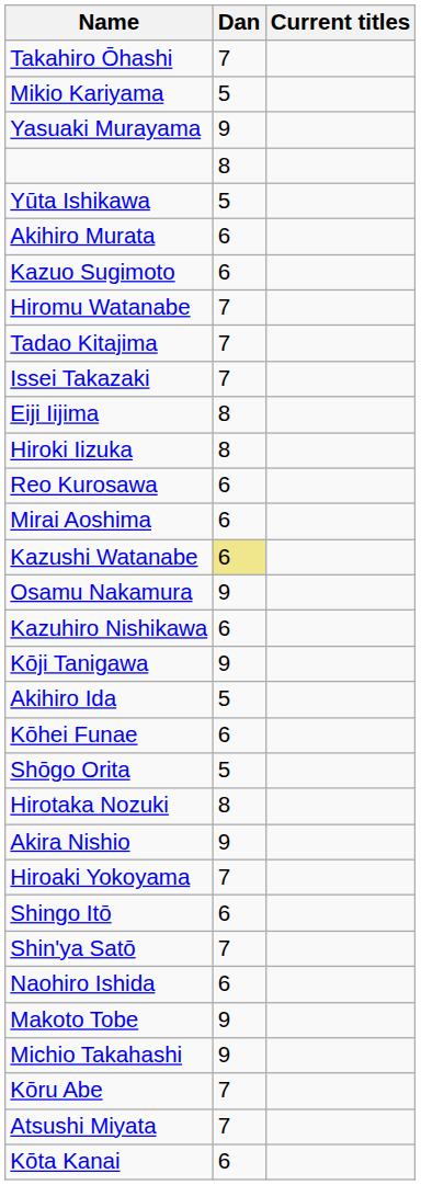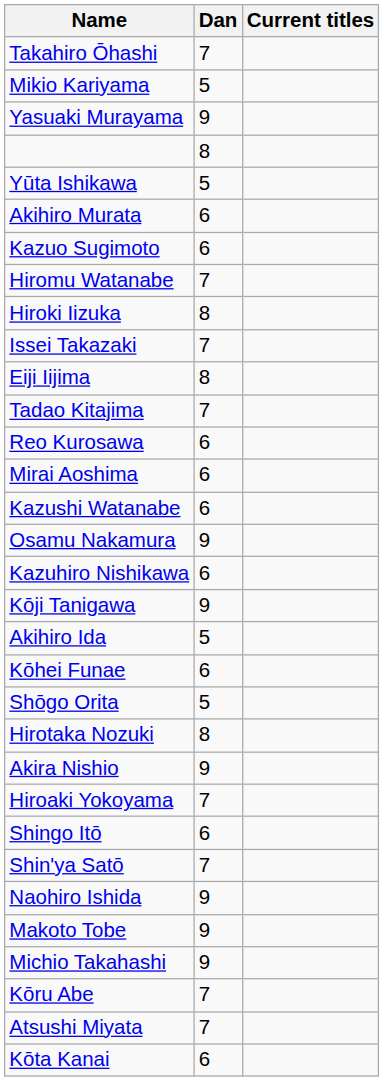 <table class='wikitable' style="margin-right: 1.1em">
 <tr>
 <th>Name</th>
 <th>Dan</th>
 <th>Current titles</th>
 </tr>
 <tr>
 <td><a href='#'>Takahiro Ōhashi</a></td>
 <td>7</td>
 <td></td>
 </tr>
 <tr>
 <td><a href='#'>Mikio Kariyama</a></td>
 <td>5</td>
 <td></td>
 </tr>
 <tr>
 <td><a href='#'>Yasuaki Murayama</a></td>
 <td>9</td>
 <td></td>
 </tr>
 <tr>
 <td></td>
 <td>8</td>
 <td></td>
 </tr>
 <tr>
 <td><a href='#'>Yūta Ishikawa</a></td>
 <td>5</td>
 <td></td>
 </tr>
 <tr>
 <td><a href='#'>Akihiro Murata</a></td>
 <td>6</td>
 <td></td>
 </tr>
 <tr>
 <td><a href='#'>Kazuo Sugimoto</a></td>
 <td>6</td>
 <td></td>
 </tr>
 <tr>
 <td><a href='#'>Hiromu Watanabe</a></td>
 <td>7</td>
 <td></td>
 </tr>
 <tr>
-<td><a href='#'>Tadao Kitajima</a></td>
-<td>7</td>
+<td><a href='#'>Hiroki Iizuka</a></td>
+<td>8</td>
 <td></td>
 </tr>
 <tr>
 <td><a href='#'>Issei Takazaki</a></td>
 <td>7</td>
 <td></td>
 </tr>
 <tr>
 <td><a href='#'>Eiji Iijima</a></td>
 <td>8</td>
 <td></td>
 </tr>
 <tr>
-<td><a href='#'>Hiroki Iizuka</a></td>
-<td>8</td>
+<td><a href='#'>Tadao Kitajima</a></td>
+<td>7</td>
 <td></td>
 </tr>
 <tr>
 <td><a href='#'>Reo Kurosawa</a></td>
 <td>6</td>
 <td></td>
 </tr>
 <tr>
 <td><a href='#'>Mirai Aoshima</a></td>
 <td>6</td>
 <td></td>
 </tr>
 <tr>
 <td><a href='#'>Kazushi Watanabe</a></td>
-<td style="background: khaki;">6</td>
+<td>6</td>
 <td></td>
 </tr>
 <tr>
 <td><a href='#'>Osamu Nakamura</a></td>
 <td>9</td>
 <td></td>
 </tr>
 <tr>
 <td><a href='#'>Kazuhiro Nishikawa</a></td>
 <td>6</td>
 <td></td>
 </tr>
 <tr>
 <td><a href='#'>Kōji Tanigawa</a></td>
 <td>9</td>
 <td></td>
 </tr>
 <tr>
 <td><a href='#'>Akihiro Ida</a></td>
 <td>5</td>
 <td></td>
 </tr>
 <tr>
 <td><a href='#'>Kōhei Funae</a></td>
 <td>6</td>
 <td></td>
 </tr>
 <tr>
 <td><a href='#'>Shōgo Orita</a></td>
 <td>5</td>
 <td></td>
 </tr>
 <tr>
 <td><a href='#'>Hirotaka Nozuki</a></td>
 <td>8</td>
 <td></td>
 </tr>
 <tr>
 <td><a href='#'>Akira Nishio</a></td>
 <td>9</td>
 </tr>
 <tr>
 <td><a href='#'>Hiroaki Yokoyama</a></td>
 <td>7</td>
 <td></td>
 </tr>
 <tr>
 <td><a href='#'>Shingo Itō</a></td>
 <td>6</td>
 <td></td>
 </tr>
 <tr>
 <td><a href='#'>Shin'ya Satō</a></td>
 <td>7</td>
 <td></td>
 </tr>
 <tr>
 <td><a href='#'>Naohiro Ishida</a></td>
-<td>6</td>
+<td>9</td>
 <td></td>
 </tr>
 <tr>
 <td><a href='#'>Makoto Tobe</a></td>
 <td>9</td>
 <td></td>
 </tr>
 <tr>
 <td><a href='#'>Michio Takahashi</a></td>
 <td>9</td>
 <td></td>
 </tr>
 <tr>
 <td><a href='#'>Kōru Abe</a></td>
 <td>7</td>
 <td></td>
 </tr>
 <tr>
 <td><a href='#'>Atsushi Miyata</a></td>
 <td>7</td>
 <td></td>
 </tr>
 <tr>
 <td><a href='#'>Kōta Kanai</a></td>
 <td>6</td>
 <td><br></td>
 </tr>
 </table>
